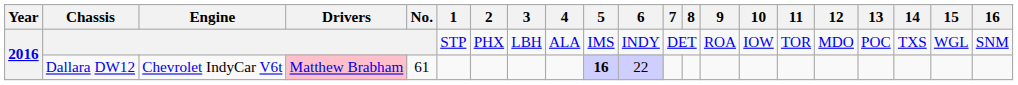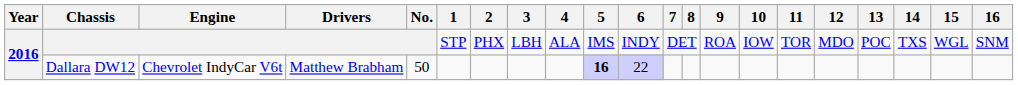 <table class="wikitable" style="text-align:center; font-size:85%">
 <tr>
 <th>Year</th>
 <th>Chassis</th>
 <th>Engine</th>
 <th>Drivers</th>
 <th>No.</th>
 <th>1</th>
 <th>2</th>
 <th>3</th>
 <th>4</th>
 <th>5</th>
 <th>6</th>
 <th>7</th>
 <th>8</th>
 <th>9</th>
 <th>10</th>
 <th>11</th>
 <th>12</th>
 <th>13</th>
 <th>14</th>
 <th>15</th>
 <th>16</th>
 </tr>
 <tr>
 <th rowspan="2"><a href='#'>2016</a></th>
 <th colspan=4></th>
 <td><a href='#'>STP</a></td>
 <td><a href='#'>PHX</a></td>
 <td><a href='#'>LBH</a></td>
 <td><a href='#'>ALA</a></td>
 <td><a href='#'>IMS</a></td>
 <td><a href='#'>INDY</a></td>
 <td colspan="2"><a href='#'>DET</a></td>
 <td><a href='#'>ROA</a></td>
 <td><a href='#'>IOW</a></td>
 <td><a href='#'>TOR</a></td>
 <td><a href='#'>MDO</a></td>
 <td><a href='#'>POC</a></td>
 <td><a href='#'>TXS</a></td>
 <td><a href='#'>WGL</a></td>
 <td><a href='#'>SNM</a></td>
 </tr>
 <tr>
 <td><a href='#'>Dallara</a> <a href='#'>DW12</a></td>
 <td><a href='#'>Chevrolet</a> IndyCar <a href='#'>V6</a><a href='#'>t</a></td>
-<td align="left" style="background: pink;"> <a href='#'>Matthew Brabham</a></td>
-<td>61</td>
+<td align="left"> <a href='#'>Matthew Brabham</a></td>
+<td>50</td>
 <td></td>
 <td></td>
 <td></td>
 <td></td>
 <td style="background:#CFCFFF;"><strong>16</strong></td>
 <td style="background:#CFCFFF;">22</td>
 <td></td>
 <td></td>
 <td></td>
 <td></td>
 <td></td>
 <td></td>
 <td></td>
 <td></td>
 <td></td>
 <td></td>
 </tr>
 </table>
